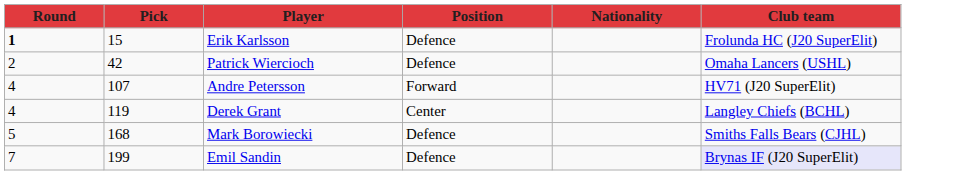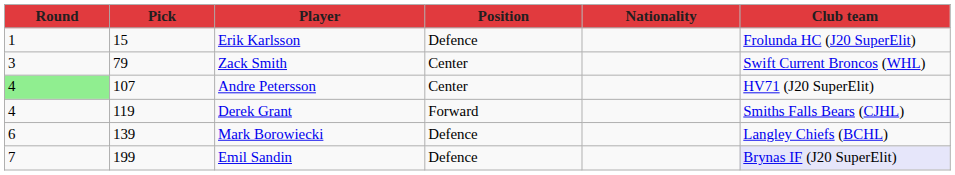 <table class="wikitable">
 <tr>
 <th style="background:#E13A3E; color:#231F20" width="10%">Round</th>
 <th style="background:#E13A3E; color:#231F20" width="10%">Pick</th>
 <th style="background:#E13A3E; color:#231F20"  width="20%">Player</th>
 <th style="background:#E13A3E; color:#231F20"  width="15%">Position</th>
 <th style="background:#E13A3E; color:#231F20"  width="15%">Nationality</th>
 <th style="background:#E13A3E; color:#231F20"  width="20%">Club team</th>
 </tr>
 <tr>
-<td><strong>1</strong></td>
+<td>1</td>
 <td>15</td>
 <td><a href='#'>Erik Karlsson</a></td>
 <td>Defence</td>
 <td></td>
 <td><a href='#'>Frolunda HC</a> (<a href='#'>J20 SuperElit</a>)</td>
 </tr>
 <tr>
-<td>2</td>
-<td>42</td>
-<td><a href='#'>Patrick Wiercioch</a></td>
-<td>Defence</td>
+<td>3</td>
+<td>79</td>
+<td><a href='#'>Zack Smith</a></td>
+<td>Center</td>
 <td></td>
-<td><a href='#'>Omaha Lancers</a> (<a href='#'>USHL</a>)</td>
+<td><a href='#'>Swift Current Broncos</a> (<a href='#'>WHL</a>)</td>
 </tr>
 <tr>
-<td>4</td>
+<td style="background: lightgreen;">4</td>
 <td>107</td>
 <td><a href='#'>Andre Petersson</a></td>
-<td>Forward</td>
+<td>Center</td>
 <td></td>
 <td><a href='#'>HV71</a> (J20 SuperElit)</td>
 </tr>
 <tr>
 <td>4</td>
 <td>119</td>
 <td><a href='#'>Derek Grant</a></td>
-<td>Center</td>
+<td>Forward</td>
 <td></td>
-<td><a href='#'>Langley Chiefs</a> (<a href='#'>BCHL</a>)</td>
+<td><a href='#'>Smiths Falls Bears</a> (<a href='#'>CJHL</a>)</td>
 </tr>
 <tr>
-<td>5</td>
-<td>168</td>
+<td>6</td>
+<td>139</td>
 <td><a href='#'>Mark Borowiecki</a></td>
 <td>Defence</td>
 <td></td>
-<td><a href='#'>Smiths Falls Bears</a> (<a href='#'>CJHL</a>)</td>
+<td><a href='#'>Langley Chiefs</a> (<a href='#'>BCHL</a>)</td>
 </tr>
 <tr>
 <td>7</td>
 <td>199</td>
 <td><a href='#'>Emil Sandin</a></td>
 <td>Defence</td>
 <td></td>
 <td style="background: lavender;"><a href='#'>Brynas IF</a> (J20 SuperElit)</td>
 </tr>
 </table>
